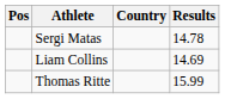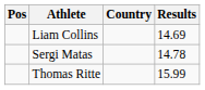 <table class="wikitable">
 <tr>
 <th>Pos</th>
 <th>Athlete</th>
 <th>Country</th>
 <th>Results</th>
 </tr>
 <tr>
 <td align="center"></td>
+<td>Liam Collins</td>
+<td></td>
+<td>14.69</td>
+</tr>
+<tr>
+<td align="center"></td>
 <td>Sergi Matas</td>
 <td></td>
 <td>14.78</td>
-</tr>
-<tr>
-<td align="center"></td>
-<td>Liam Collins</td>
-<td></td>
-<td>14.69</td>
 </tr>
 <tr>
 <td align="center"></td>
 <td>Thomas Ritte</td>
 <td></td>
 <td>15.99</td>
 </tr>
 </table>
